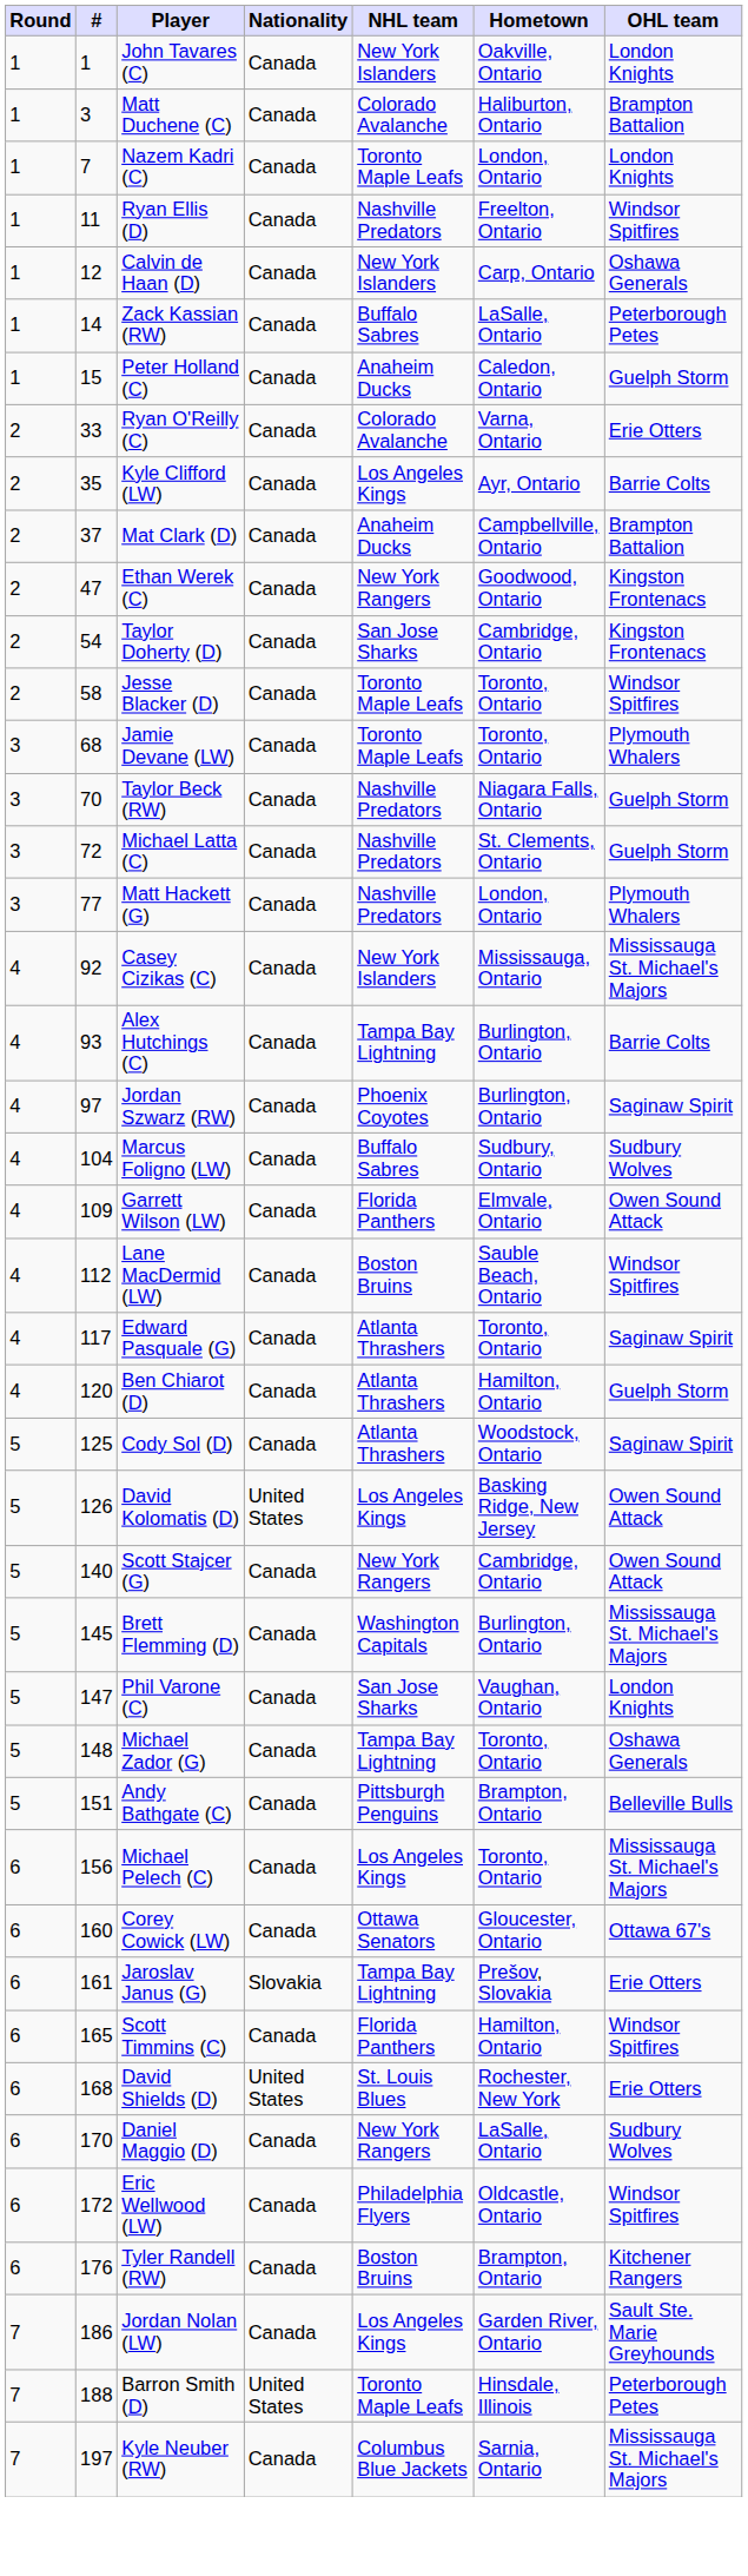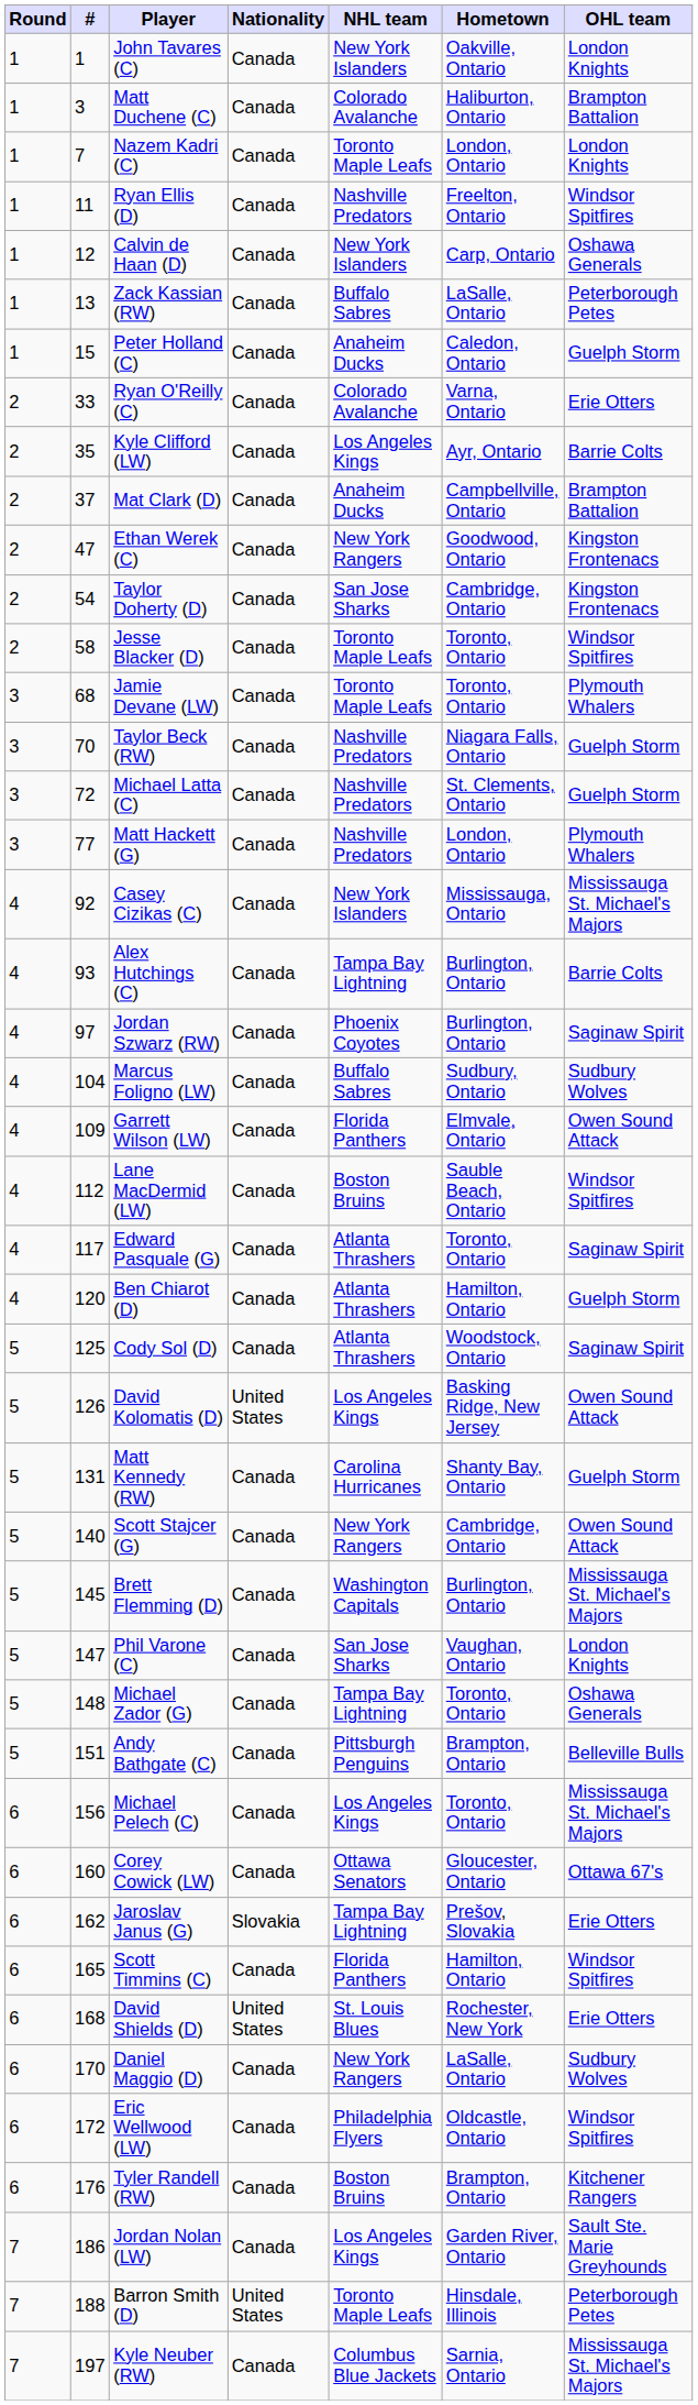 <table class="wikitable">
 <tr>
 <th style="background:#ddf; width:2.75%;">Round</th>
 <th style="background:#ddf; width:2.75%;">#</th>
 <th style="background:#ddf; width:22.0%;">Player</th>
 <th style="background:#ddf; width:15.0%;">Nationality</th>
 <th style="background:#ddf; width:18.0%;">NHL team</th>
 <th style="background:#ddf; width:18.0%;">Hometown</th>
 <th style="background:#ddf; width:100.0%;">OHL team</th>
 </tr>
 <tr>
 <td>1</td>
 <td>1</td>
 <td><a href='#'>John Tavares</a> (<a href='#'>C</a>)</td>
 <td> Canada</td>
 <td><a href='#'>New York Islanders</a></td>
 <td><a href='#'>Oakville, Ontario</a></td>
 <td><a href='#'>London Knights</a></td>
 </tr>
 <tr>
 <td>1</td>
 <td>3</td>
 <td><a href='#'>Matt Duchene</a> (<a href='#'>C</a>)</td>
 <td> Canada</td>
 <td><a href='#'>Colorado Avalanche</a></td>
 <td><a href='#'>Haliburton, Ontario</a></td>
 <td><a href='#'>Brampton Battalion</a></td>
 </tr>
 <tr>
 <td>1</td>
 <td>7</td>
 <td><a href='#'>Nazem Kadri</a> (<a href='#'>C</a>)</td>
 <td> Canada</td>
 <td><a href='#'>Toronto Maple Leafs</a></td>
 <td><a href='#'>London, Ontario</a></td>
 <td><a href='#'>London Knights</a></td>
 </tr>
 <tr>
 <td>1</td>
 <td>11</td>
 <td><a href='#'>Ryan Ellis</a> (<a href='#'>D</a>)</td>
 <td> Canada</td>
 <td><a href='#'>Nashville Predators</a></td>
 <td><a href='#'>Freelton, Ontario</a></td>
 <td><a href='#'>Windsor Spitfires</a></td>
 </tr>
 <tr>
 <td>1</td>
 <td>12</td>
 <td><a href='#'>Calvin de Haan</a> (<a href='#'>D</a>)</td>
 <td> Canada</td>
 <td><a href='#'>New York Islanders</a></td>
 <td><a href='#'>Carp, Ontario</a></td>
 <td><a href='#'>Oshawa Generals</a></td>
 </tr>
 <tr>
 <td>1</td>
-<td>14</td>
+<td>13</td>
 <td><a href='#'>Zack Kassian</a> (<a href='#'>RW</a>)</td>
 <td> Canada</td>
 <td><a href='#'>Buffalo Sabres</a></td>
 <td><a href='#'>LaSalle, Ontario</a></td>
 <td><a href='#'>Peterborough Petes</a></td>
 </tr>
 <tr>
 <td>1</td>
 <td>15</td>
 <td><a href='#'>Peter Holland</a> (<a href='#'>C</a>)</td>
 <td> Canada</td>
 <td><a href='#'>Anaheim Ducks</a></td>
 <td><a href='#'>Caledon, Ontario</a></td>
 <td><a href='#'>Guelph Storm</a></td>
 </tr>
 <tr>
 <td>2</td>
 <td>33</td>
 <td><a href='#'>Ryan O'Reilly</a> (<a href='#'>C</a>)</td>
 <td> Canada</td>
 <td><a href='#'>Colorado Avalanche</a></td>
 <td><a href='#'>Varna, Ontario</a></td>
 <td><a href='#'>Erie Otters</a></td>
 </tr>
 <tr>
 <td>2</td>
 <td>35</td>
 <td><a href='#'>Kyle Clifford</a> (<a href='#'>LW</a>)</td>
 <td> Canada</td>
 <td><a href='#'>Los Angeles Kings</a></td>
 <td><a href='#'>Ayr, Ontario</a></td>
 <td><a href='#'>Barrie Colts</a></td>
 </tr>
 <tr>
 <td>2</td>
 <td>37</td>
 <td><a href='#'>Mat Clark</a> (<a href='#'>D</a>)</td>
 <td> Canada</td>
 <td><a href='#'>Anaheim Ducks</a></td>
 <td><a href='#'>Campbellville, Ontario</a></td>
 <td><a href='#'>Brampton Battalion</a></td>
 </tr>
 <tr>
 <td>2</td>
 <td>47</td>
 <td><a href='#'>Ethan Werek</a> (<a href='#'>C</a>)</td>
 <td> Canada</td>
 <td><a href='#'>New York Rangers</a></td>
 <td><a href='#'>Goodwood, Ontario</a></td>
 <td><a href='#'>Kingston Frontenacs</a></td>
 </tr>
 <tr>
 <td>2</td>
 <td>54</td>
 <td><a href='#'>Taylor Doherty</a> (<a href='#'>D</a>)</td>
 <td> Canada</td>
 <td><a href='#'>San Jose Sharks</a></td>
 <td><a href='#'>Cambridge, Ontario</a></td>
 <td><a href='#'>Kingston Frontenacs</a></td>
 </tr>
 <tr>
 <td>2</td>
 <td>58</td>
 <td><a href='#'>Jesse Blacker</a> (<a href='#'>D</a>)</td>
 <td> Canada</td>
 <td><a href='#'>Toronto Maple Leafs</a></td>
 <td><a href='#'>Toronto, Ontario</a></td>
 <td><a href='#'>Windsor Spitfires</a></td>
 </tr>
 <tr>
 <td>3</td>
 <td>68</td>
 <td><a href='#'>Jamie Devane</a> (<a href='#'>LW</a>)</td>
 <td> Canada</td>
 <td><a href='#'>Toronto Maple Leafs</a></td>
 <td><a href='#'>Toronto, Ontario</a></td>
 <td><a href='#'>Plymouth Whalers</a></td>
 </tr>
 <tr>
 <td>3</td>
 <td>70</td>
 <td><a href='#'>Taylor Beck</a> (<a href='#'>RW</a>)</td>
 <td> Canada</td>
 <td><a href='#'>Nashville Predators</a></td>
 <td><a href='#'>Niagara Falls, Ontario</a></td>
 <td><a href='#'>Guelph Storm</a></td>
 </tr>
 <tr>
 <td>3</td>
 <td>72</td>
 <td><a href='#'>Michael Latta</a> (<a href='#'>C</a>)</td>
 <td> Canada</td>
 <td><a href='#'>Nashville Predators</a></td>
 <td><a href='#'>St. Clements, Ontario</a></td>
 <td><a href='#'>Guelph Storm</a></td>
 </tr>
 <tr>
 <td>3</td>
 <td>77</td>
 <td><a href='#'>Matt Hackett</a> (<a href='#'>G</a>)</td>
 <td> Canada</td>
 <td><a href='#'>Nashville Predators</a></td>
 <td><a href='#'>London, Ontario</a></td>
 <td><a href='#'>Plymouth Whalers</a></td>
 </tr>
 <tr>
 <td>4</td>
 <td>92</td>
 <td><a href='#'>Casey Cizikas</a> (<a href='#'>C</a>)</td>
 <td> Canada</td>
 <td><a href='#'>New York Islanders</a></td>
 <td><a href='#'>Mississauga, Ontario</a></td>
 <td><a href='#'>Mississauga St. Michael's Majors</a></td>
 </tr>
 <tr>
 <td>4</td>
 <td>93</td>
 <td><a href='#'>Alex Hutchings</a> (<a href='#'>C</a>)</td>
 <td> Canada</td>
 <td><a href='#'>Tampa Bay Lightning</a></td>
 <td><a href='#'>Burlington, Ontario</a></td>
 <td><a href='#'>Barrie Colts</a></td>
 </tr>
 <tr>
 <td>4</td>
 <td>97</td>
 <td><a href='#'>Jordan Szwarz</a> (<a href='#'>RW</a>)</td>
 <td> Canada</td>
 <td><a href='#'>Phoenix Coyotes</a></td>
 <td><a href='#'>Burlington, Ontario</a></td>
 <td><a href='#'>Saginaw Spirit</a></td>
 </tr>
 <tr>
 <td>4</td>
 <td>104</td>
 <td><a href='#'>Marcus Foligno</a> (<a href='#'>LW</a>)</td>
 <td> Canada</td>
 <td><a href='#'>Buffalo Sabres</a></td>
 <td><a href='#'>Sudbury, Ontario</a></td>
 <td><a href='#'>Sudbury Wolves</a></td>
 </tr>
 <tr>
 <td>4</td>
 <td>109</td>
 <td><a href='#'>Garrett Wilson</a> (<a href='#'>LW</a>)</td>
 <td> Canada</td>
 <td><a href='#'>Florida Panthers</a></td>
 <td><a href='#'>Elmvale, Ontario</a></td>
 <td><a href='#'>Owen Sound Attack</a></td>
 </tr>
 <tr>
 <td>4</td>
 <td>112</td>
 <td><a href='#'>Lane MacDermid</a> (<a href='#'>LW</a>)</td>
 <td> Canada</td>
 <td><a href='#'>Boston Bruins</a></td>
 <td><a href='#'>Sauble Beach, Ontario</a></td>
 <td><a href='#'>Windsor Spitfires</a></td>
 </tr>
 <tr>
 <td>4</td>
 <td>117</td>
 <td><a href='#'>Edward Pasquale</a> (<a href='#'>G</a>)</td>
 <td> Canada</td>
 <td><a href='#'>Atlanta Thrashers</a></td>
 <td><a href='#'>Toronto, Ontario</a></td>
 <td><a href='#'>Saginaw Spirit</a></td>
 </tr>
 <tr>
 <td>4</td>
 <td>120</td>
 <td><a href='#'>Ben Chiarot</a> (<a href='#'>D</a>)</td>
 <td> Canada</td>
 <td><a href='#'>Atlanta Thrashers</a></td>
 <td><a href='#'>Hamilton, Ontario</a></td>
 <td><a href='#'>Guelph Storm</a></td>
 </tr>
 <tr>
 <td>5</td>
 <td>125</td>
 <td><a href='#'>Cody Sol</a> (<a href='#'>D</a>)</td>
 <td> Canada</td>
 <td><a href='#'>Atlanta Thrashers</a></td>
 <td><a href='#'>Woodstock, Ontario</a></td>
 <td><a href='#'>Saginaw Spirit</a></td>
 </tr>
 <tr>
 <td>5</td>
 <td>126</td>
 <td><a href='#'>David Kolomatis</a> (<a href='#'>D</a>)</td>
 <td> United States</td>
 <td><a href='#'>Los Angeles Kings</a></td>
 <td><a href='#'>Basking Ridge, New Jersey</a></td>
 <td><a href='#'>Owen Sound Attack</a></td>
 </tr>
 <tr>
 <td>5</td>
+<td>131</td>
+<td><a href='#'>Matt Kennedy</a> (<a href='#'>RW</a>)</td>
+<td> Canada</td>
+<td><a href='#'>Carolina Hurricanes</a></td>
+<td><a href='#'>Shanty Bay, Ontario</a></td>
+<td><a href='#'>Guelph Storm</a></td>
+</tr>
+<tr>
+<td>5</td>
 <td>140</td>
 <td><a href='#'>Scott Stajcer</a> (<a href='#'>G</a>)</td>
 <td> Canada</td>
 <td><a href='#'>New York Rangers</a></td>
 <td><a href='#'>Cambridge, Ontario</a></td>
 <td><a href='#'>Owen Sound Attack</a></td>
 </tr>
 <tr>
 <td>5</td>
 <td>145</td>
 <td><a href='#'>Brett Flemming</a> (<a href='#'>D</a>)</td>
 <td> Canada</td>
 <td><a href='#'>Washington Capitals</a></td>
 <td><a href='#'>Burlington, Ontario</a></td>
 <td><a href='#'>Mississauga St. Michael's Majors</a></td>
 </tr>
 <tr>
 <td>5</td>
 <td>147</td>
 <td><a href='#'>Phil Varone</a> (<a href='#'>C</a>)</td>
 <td> Canada</td>
 <td><a href='#'>San Jose Sharks</a></td>
 <td><a href='#'>Vaughan, Ontario</a></td>
 <td><a href='#'>London Knights</a></td>
 </tr>
 <tr>
 <td>5</td>
 <td>148</td>
 <td><a href='#'>Michael Zador</a> (<a href='#'>G</a>)</td>
 <td> Canada</td>
 <td><a href='#'>Tampa Bay Lightning</a></td>
 <td><a href='#'>Toronto, Ontario</a></td>
 <td><a href='#'>Oshawa Generals</a></td>
 </tr>
 <tr>
 <td>5</td>
 <td>151</td>
 <td><a href='#'>Andy Bathgate</a> (<a href='#'>C</a>)</td>
 <td> Canada</td>
 <td><a href='#'>Pittsburgh Penguins</a></td>
 <td><a href='#'>Brampton, Ontario</a></td>
 <td><a href='#'>Belleville Bulls</a></td>
 </tr>
 <tr>
 <td>6</td>
 <td>156</td>
 <td><a href='#'>Michael Pelech</a> (<a href='#'>C</a>)</td>
 <td> Canada</td>
 <td><a href='#'>Los Angeles Kings</a></td>
 <td><a href='#'>Toronto, Ontario</a></td>
 <td><a href='#'>Mississauga St. Michael's Majors</a></td>
 </tr>
 <tr>
 <td>6</td>
 <td>160</td>
 <td><a href='#'>Corey Cowick</a> (<a href='#'>LW</a>)</td>
 <td> Canada</td>
 <td><a href='#'>Ottawa Senators</a></td>
 <td><a href='#'>Gloucester, Ontario</a></td>
 <td><a href='#'>Ottawa 67's</a></td>
 </tr>
 <tr>
 <td>6</td>
-<td>161</td>
+<td>162</td>
 <td><a href='#'>Jaroslav Janus</a> (<a href='#'>G</a>)</td>
 <td> Slovakia</td>
 <td><a href='#'>Tampa Bay Lightning</a></td>
 <td><a href='#'>Prešov</a>, <a href='#'>Slovakia</a></td>
 <td><a href='#'>Erie Otters</a></td>
 </tr>
 <tr>
 <td>6</td>
 <td>165</td>
 <td><a href='#'>Scott Timmins</a> (<a href='#'>C</a>)</td>
 <td> Canada</td>
 <td><a href='#'>Florida Panthers</a></td>
 <td><a href='#'>Hamilton, Ontario</a></td>
 <td><a href='#'>Windsor Spitfires</a></td>
 </tr>
 <tr>
 <td>6</td>
 <td>168</td>
 <td><a href='#'>David Shields</a> (<a href='#'>D</a>)</td>
 <td> United States</td>
 <td><a href='#'>St. Louis Blues</a></td>
 <td><a href='#'>Rochester, New York</a></td>
 <td><a href='#'>Erie Otters</a></td>
 </tr>
 <tr>
 <td>6</td>
 <td>170</td>
 <td><a href='#'>Daniel Maggio</a> (<a href='#'>D</a>)</td>
 <td> Canada</td>
 <td><a href='#'>New York Rangers</a></td>
 <td><a href='#'>LaSalle, Ontario</a></td>
 <td><a href='#'>Sudbury Wolves</a></td>
 </tr>
 <tr>
 <td>6</td>
 <td>172</td>
 <td><a href='#'>Eric Wellwood</a> (<a href='#'>LW</a>)</td>
 <td> Canada</td>
 <td><a href='#'>Philadelphia Flyers</a></td>
 <td><a href='#'>Oldcastle, Ontario</a></td>
 <td><a href='#'>Windsor Spitfires</a></td>
 </tr>
 <tr>
 <td>6</td>
 <td>176</td>
 <td><a href='#'>Tyler Randell</a> (<a href='#'>RW</a>)</td>
 <td> Canada</td>
 <td><a href='#'>Boston Bruins</a></td>
 <td><a href='#'>Brampton, Ontario</a></td>
 <td><a href='#'>Kitchener Rangers</a></td>
 </tr>
 <tr>
 <td>7</td>
 <td>186</td>
 <td><a href='#'>Jordan Nolan</a> (<a href='#'>LW</a>)</td>
 <td> Canada</td>
 <td><a href='#'>Los Angeles Kings</a></td>
 <td><a href='#'>Garden River, Ontario</a></td>
 <td><a href='#'>Sault Ste. Marie Greyhounds</a></td>
 </tr>
 <tr>
 <td>7</td>
 <td>188</td>
 <td>Barron Smith (<a href='#'>D</a>)</td>
 <td> United States</td>
 <td><a href='#'>Toronto Maple Leafs</a></td>
 <td><a href='#'>Hinsdale, Illinois</a></td>
 <td><a href='#'>Peterborough Petes</a></td>
 </tr>
 <tr>
 <td>7</td>
 <td>197</td>
 <td><a href='#'>Kyle Neuber</a> (<a href='#'>RW</a>)</td>
 <td> Canada</td>
 <td><a href='#'>Columbus Blue Jackets</a></td>
 <td><a href='#'>Sarnia, Ontario</a></td>
 <td><a href='#'>Mississauga St. Michael's Majors</a></td>
 </tr>
 </table>
